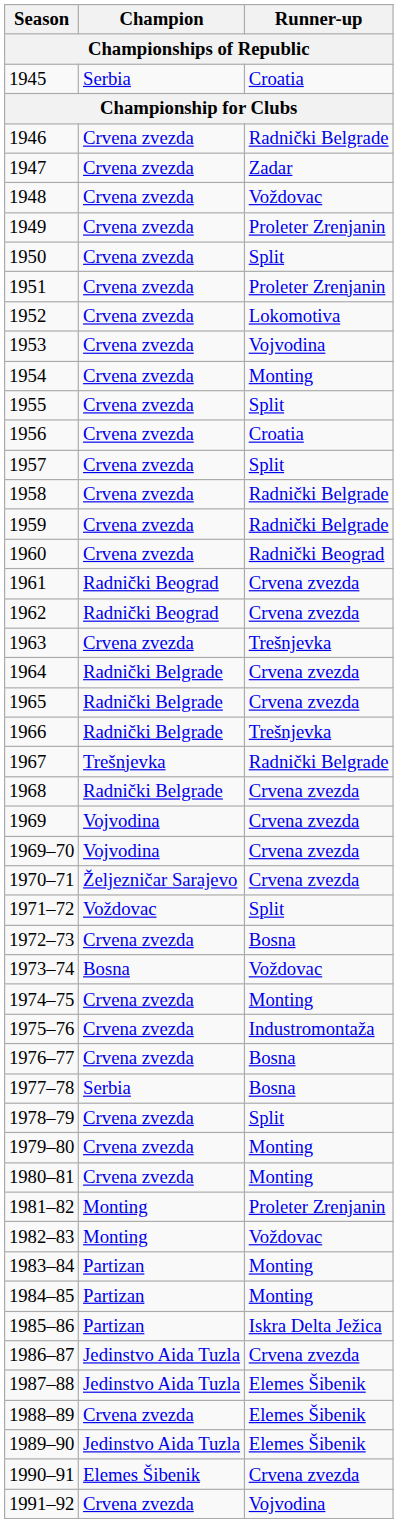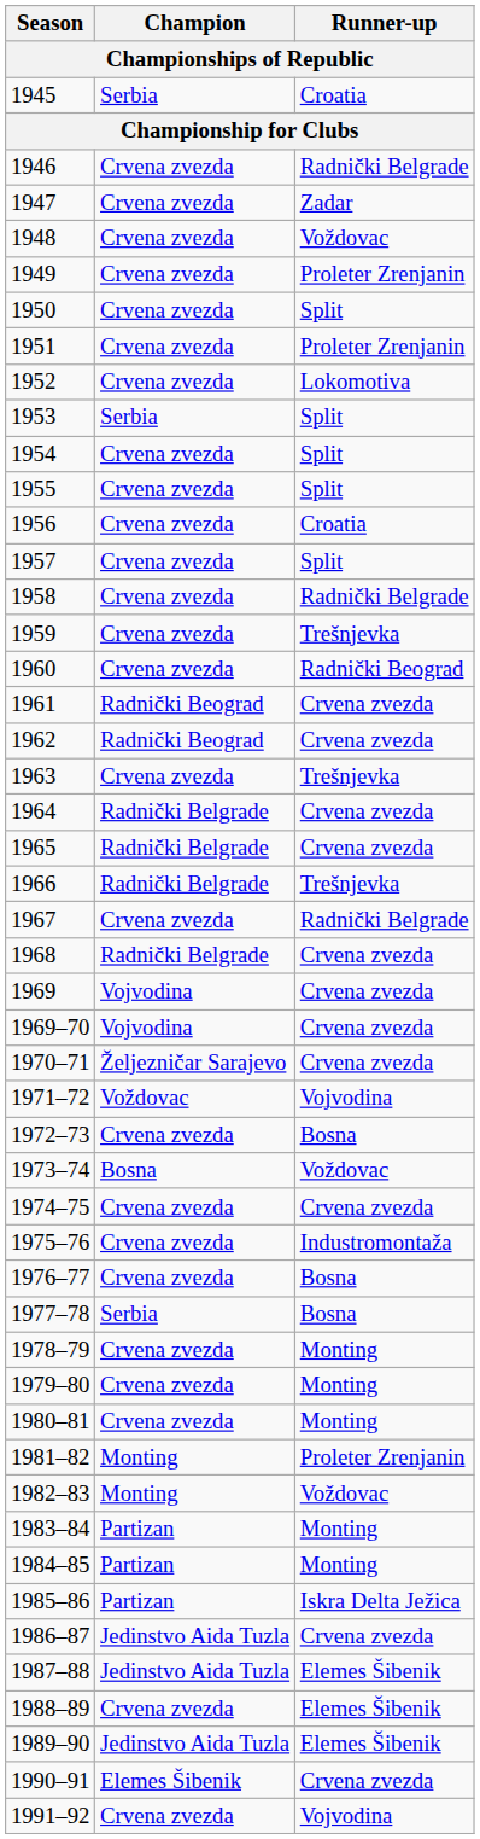 <table class="wikitable">
 <tr>
 <th>Season</th>
 <th>Champion</th>
 <th>Runner-up</th>
 </tr>
 <tr>
 <th bgcolor=#efefef colspan=8>Championships of Republic</th>
 </tr>
 <tr>
 <td>1945</td>
 <td><a href='#'>Serbia</a></td>
 <td><a href='#'>Croatia</a></td>
 </tr>
 <tr>
 <th bgcolor=#efefef colspan=8>Championship for Clubs</th>
 </tr>
 <tr>
 <td>1946</td>
 <td><a href='#'>Crvena zvezda</a></td>
 <td><a href='#'>Radnički Belgrade</a></td>
 </tr>
 <tr>
 <td>1947</td>
 <td><a href='#'>Crvena zvezda</a></td>
 <td><a href='#'>Zadar</a></td>
 </tr>
 <tr>
 <td>1948</td>
 <td><a href='#'>Crvena zvezda</a></td>
 <td><a href='#'>Voždovac</a></td>
 </tr>
 <tr>
 <td>1949</td>
 <td><a href='#'>Crvena zvezda</a></td>
 <td><a href='#'>Proleter Zrenjanin</a></td>
 </tr>
 <tr>
 <td>1950</td>
 <td><a href='#'>Crvena zvezda</a></td>
 <td><a href='#'>Split</a></td>
 </tr>
 <tr>
 <td>1951</td>
 <td><a href='#'>Crvena zvezda</a></td>
 <td><a href='#'>Proleter Zrenjanin</a></td>
 </tr>
 <tr>
 <td>1952</td>
 <td><a href='#'>Crvena zvezda</a></td>
 <td><a href='#'>Lokomotiva</a></td>
 </tr>
 <tr>
 <td>1953</td>
-<td><a href='#'>Crvena zvezda</a></td>
-<td><a href='#'>Vojvodina</a></td>
+<td><a href='#'>Serbia</a></td>
+<td><a href='#'>Split</a></td>
 </tr>
 <tr>
 <td>1954</td>
 <td><a href='#'>Crvena zvezda</a></td>
-<td><a href='#'>Monting</a></td>
+<td><a href='#'>Split</a></td>
 </tr>
 <tr>
 <td>1955</td>
 <td><a href='#'>Crvena zvezda</a></td>
 <td><a href='#'>Split</a></td>
 </tr>
 <tr>
 <td>1956</td>
 <td><a href='#'>Crvena zvezda</a></td>
 <td><a href='#'>Croatia</a></td>
 </tr>
 <tr>
 <td>1957</td>
 <td><a href='#'>Crvena zvezda</a></td>
 <td><a href='#'>Split</a></td>
 </tr>
 <tr>
 <td>1958</td>
 <td><a href='#'>Crvena zvezda</a></td>
 <td><a href='#'>Radnički Belgrade</a></td>
 </tr>
 <tr>
 <td>1959</td>
 <td><a href='#'>Crvena zvezda</a></td>
-<td><a href='#'>Radnički Belgrade</a></td>
+<td><a href='#'>Trešnjevka</a></td>
 </tr>
 <tr>
 <td>1960</td>
 <td><a href='#'>Crvena zvezda</a></td>
 <td><a href='#'>Radnički Beograd</a></td>
 </tr>
 <tr>
 <td>1961</td>
 <td><a href='#'>Radnički Beograd</a></td>
 <td><a href='#'>Crvena zvezda</a></td>
 </tr>
 <tr>
 <td>1962</td>
 <td><a href='#'>Radnički Beograd</a></td>
 <td><a href='#'>Crvena zvezda</a></td>
 </tr>
 <tr>
 <td>1963</td>
 <td><a href='#'>Crvena zvezda</a></td>
 <td><a href='#'>Trešnjevka</a></td>
 </tr>
 <tr>
 <td>1964</td>
 <td><a href='#'>Radnički Belgrade</a></td>
 <td><a href='#'>Crvena zvezda</a></td>
 </tr>
 <tr>
 <td>1965</td>
 <td><a href='#'>Radnički Belgrade</a></td>
 <td><a href='#'>Crvena zvezda</a></td>
 </tr>
 <tr>
 <td>1966</td>
 <td><a href='#'>Radnički Belgrade</a></td>
 <td><a href='#'>Trešnjevka</a></td>
 </tr>
 <tr>
 <td>1967</td>
-<td><a href='#'>Trešnjevka</a></td>
+<td><a href='#'>Crvena zvezda</a></td>
 <td><a href='#'>Radnički Belgrade</a></td>
 </tr>
 <tr>
 <td>1968</td>
 <td><a href='#'>Radnički Belgrade</a></td>
 <td><a href='#'>Crvena zvezda</a></td>
 </tr>
 <tr>
 <td>1969</td>
 <td><a href='#'>Vojvodina</a></td>
 <td><a href='#'>Crvena zvezda</a></td>
 </tr>
 <tr>
 <td>1969–70</td>
 <td><a href='#'>Vojvodina</a></td>
 <td><a href='#'>Crvena zvezda</a></td>
 </tr>
 <tr>
 <td>1970–71</td>
 <td><a href='#'>Željezničar Sarajevo</a></td>
 <td><a href='#'>Crvena zvezda</a></td>
 </tr>
 <tr>
 <td>1971–72</td>
 <td><a href='#'>Voždovac</a></td>
-<td><a href='#'>Split</a></td>
+<td><a href='#'>Vojvodina</a></td>
 </tr>
 <tr>
 <td>1972–73</td>
 <td><a href='#'>Crvena zvezda</a></td>
 <td><a href='#'>Bosna</a></td>
 </tr>
 <tr>
 <td>1973–74</td>
 <td><a href='#'>Bosna</a></td>
 <td><a href='#'>Voždovac</a></td>
 </tr>
 <tr>
 <td>1974–75</td>
 <td><a href='#'>Crvena zvezda</a></td>
-<td><a href='#'>Monting</a></td>
+<td><a href='#'>Crvena zvezda</a></td>
 </tr>
 <tr>
 <td>1975–76</td>
 <td><a href='#'>Crvena zvezda</a></td>
 <td><a href='#'>Industromontaža</a></td>
 </tr>
 <tr>
 <td>1976–77</td>
 <td><a href='#'>Crvena zvezda</a></td>
 <td><a href='#'>Bosna</a></td>
 </tr>
 <tr>
 <td>1977–78</td>
 <td><a href='#'>Serbia</a></td>
 <td><a href='#'>Bosna</a></td>
 </tr>
 <tr>
 <td>1978–79</td>
 <td><a href='#'>Crvena zvezda</a></td>
-<td><a href='#'>Split</a></td>
+<td><a href='#'>Monting</a></td>
 </tr>
 <tr>
 <td>1979–80</td>
 <td><a href='#'>Crvena zvezda</a></td>
 <td><a href='#'>Monting</a></td>
 </tr>
 <tr>
 <td>1980–81</td>
 <td><a href='#'>Crvena zvezda</a></td>
 <td><a href='#'>Monting</a></td>
 </tr>
 <tr>
 <td>1981–82</td>
 <td><a href='#'>Monting</a></td>
 <td><a href='#'>Proleter Zrenjanin</a></td>
 </tr>
 <tr>
 <td>1982–83</td>
 <td><a href='#'>Monting</a></td>
 <td><a href='#'>Voždovac</a></td>
 </tr>
 <tr>
 <td>1983–84</td>
 <td><a href='#'>Partizan</a></td>
 <td><a href='#'>Monting</a></td>
 </tr>
 <tr>
 <td>1984–85</td>
 <td><a href='#'>Partizan</a></td>
 <td><a href='#'>Monting</a></td>
 </tr>
 <tr>
 <td>1985–86</td>
 <td><a href='#'>Partizan</a></td>
 <td><a href='#'>Iskra Delta Ježica</a></td>
 </tr>
 <tr>
 <td>1986–87</td>
 <td><a href='#'>Jedinstvo Aida Tuzla</a></td>
 <td><a href='#'>Crvena zvezda</a></td>
 </tr>
 <tr>
 <td>1987–88</td>
 <td><a href='#'>Jedinstvo Aida Tuzla</a></td>
 <td><a href='#'>Elemes Šibenik</a></td>
 </tr>
 <tr>
 <td>1988–89</td>
 <td><a href='#'>Crvena zvezda</a></td>
 <td><a href='#'>Elemes Šibenik</a></td>
 </tr>
 <tr>
 <td>1989–90</td>
 <td><a href='#'>Jedinstvo Aida Tuzla</a></td>
 <td><a href='#'>Elemes Šibenik</a></td>
 </tr>
 <tr>
 <td>1990–91</td>
 <td><a href='#'>Elemes Šibenik</a></td>
 <td><a href='#'>Crvena zvezda</a></td>
 </tr>
 <tr>
 <td>1991–92</td>
 <td><a href='#'>Crvena zvezda</a></td>
 <td><a href='#'>Vojvodina</a></td>
 </tr>
 </table>
